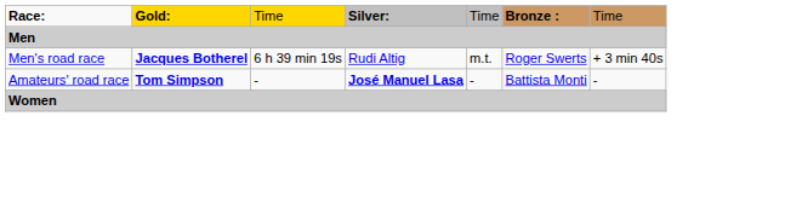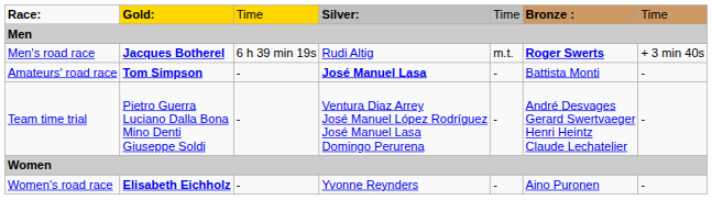 <table class="wikitable" style="text-align: left; font-size: 95%; border: gray solid 1px; border-collapse: collapse;">
 <tr>
 <td><strong>Race:</strong></td>
 <td !align="center" bgcolor="gold"><strong>Gold:</strong></td>
 <td !align="center" bgcolor="gold">Time</td>
 <td !align="center" bgcolor="silver"><strong>Silver:</strong></td>
 <td !align="center" bgcolor="silver">Time</td>
 <td !align="center" bgcolor="CC9965"><strong>Bronze :</strong></td>
 <td !align="center" bgcolor="CC9965">Time</td>
 </tr>
 <tr bgcolor="#cccccc">
 <td colspan=7><strong>Men</strong></td>
 </tr>
 <tr>
 <td><a href='#'>Men's road race</a></td>
 <td><strong><a href='#'>Jacques Botherel</a></strong><br><small></small></td>
 <td>6 h 39 min 19s</td>
 <td><a href='#'>Rudi Altig</a><br><small></small></td>
 <td>m.t.</td>
-<td><a href='#'>Roger Swerts</a><br><small></small></td>
+<td><strong><a href='#'>Roger Swerts</a><br><small></small></strong></td>
 <td>+ 3 min 40s</td>
 </tr>
 <tr>
 <td><a href='#'>Amateurs' road race</a></td>
 <td><strong><a href='#'>Tom Simpson</a></strong><br><small></small></td>
 <td>-</td>
 <td><strong><a href='#'>José Manuel Lasa</a><br><small> </small></strong></td>
 <td>-</td>
 <td><a href='#'>Battista Monti</a><br><small></small></td>
 <td>-</td>
 </tr>
+<tr>
+<td><a href='#'>Team time trial</a></td>
+<td><strong> </strong> <br> <a href='#'>Pietro Guerra</a><br> <a href='#'>Luciano Dalla Bona</a><br> <a href='#'>Mino Denti</a><br> <a href='#'>Giuseppe Soldi</a></td>
+<td>-</td>
+<td> <br> <a href='#'>Ventura Diaz Arrey</a><br> <a href='#'>José Manuel López Rodríguez</a><br> <a href='#'>José Manuel Lasa</a><br> <a href='#'>Domingo Perurena</a></td>
+<td>-</td>
+<td> <br> <a href='#'>André Desvages</a><br> <a href='#'>Gerard Swertvaeger</a><br> <a href='#'>Henri Heintz</a><br> <a href='#'>Claude Lechatelier</a></td>
+<td>-</td>
+</tr>
 <tr bgcolor="#cccccc">
 <td colspan=7><strong>Women</strong></td>
 </tr>
+<tr>
+<td><a href='#'>Women's road race</a></td>
+<td><strong><a href='#'>Elisabeth Eichholz</a></strong><br><small></small></td>
+<td>-</td>
+<td><a href='#'>Yvonne Reynders</a><br><small></small></td>
+<td>-</td>
+<td><a href='#'>Aino Puronen</a><br><small></small></td>
+<td>-</td>
+</tr>
 </table>
